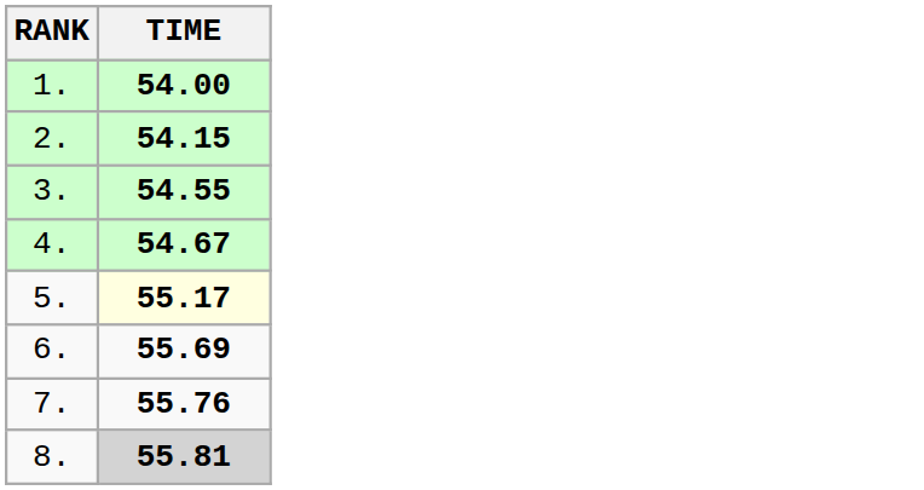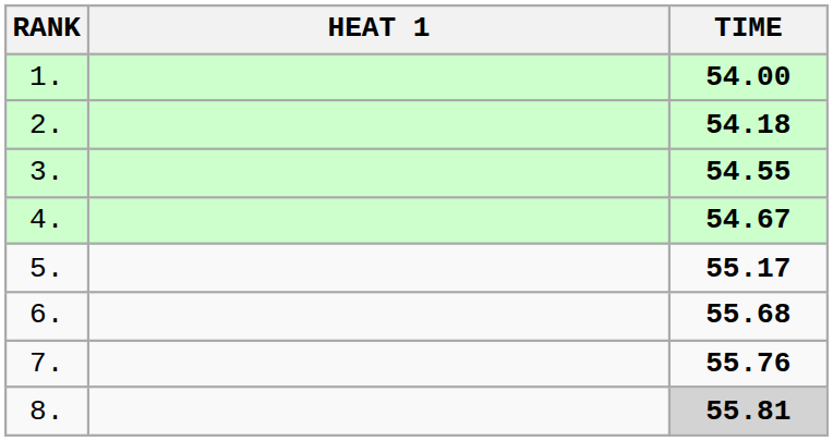 <table class="wikitable" style="border-collapse: collapse; font-size: 90%;">
 <tr>
 <th>RANK</th>
+<th style="width: 20em">HEAT 1</th>
 <th style="width: 5em">TIME</th>
 </tr>
 <tr style="background:#ccffcc;">
 <td align="center">1.</td>
+<td></td>
 <td align="center"><strong>54.00</strong></td>
 </tr>
 <tr style="background:#ccffcc;">
 <td align="center">2.</td>
-<td align="center"><strong>54.15</strong></td>
+<td></td>
+<td align="center"><strong>54.18</strong></td>
 </tr>
 <tr style="background:#ccffcc;">
 <td align="center">3.</td>
+<td></td>
 <td align="center"><strong>54.55</strong></td>
 </tr>
 <tr style="background:#ccffcc;">
 <td align="center">4.</td>
+<td></td>
 <td align="center"><strong>54.67</strong></td>
 </tr>
 <tr>
 <td align="center">5.</td>
-<td align="center" style="background: lightyellow;"><strong>55.17</strong></td>
+<td></td>
+<td align="center"><strong>55.17</strong></td>
 </tr>
 <tr>
 <td align="center">6.</td>
-<td align="center"><strong>55.69</strong></td>
+<td></td>
+<td align="center"><strong>55.68</strong></td>
 </tr>
 <tr>
 <td align="center">7.</td>
+<td></td>
 <td align="center"><strong>55.76</strong></td>
 </tr>
 <tr>
 <td align="center">8.</td>
+<td></td>
 <td align="center" style="background: lightgrey;"><strong>55.81</strong></td>
 </tr>
 </table>
